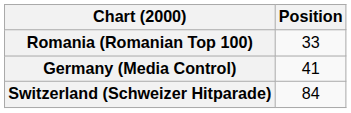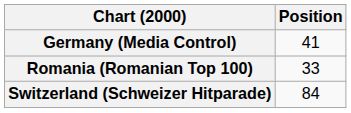 <table class="wikitable sortable plainrowheaders" style="text-align:center">
 <tr>
 <th>Chart (2000)</th>
 <th>Position</th>
 </tr>
 <tr>
+<th scope="row">Germany (Media Control)</th>
+<td>41</td>
+</tr>
+<tr>
 <th scope="row">Romania (Romanian Top 100)</th>
 <td>33</td>
-</tr>
-<tr>
-<th scope="row">Germany (Media Control)</th>
-<td>41</td>
 </tr>
 <tr>
 <th scope="row">Switzerland (Schweizer Hitparade)</th>
 <td>84</td>
 </tr>
 </table>
